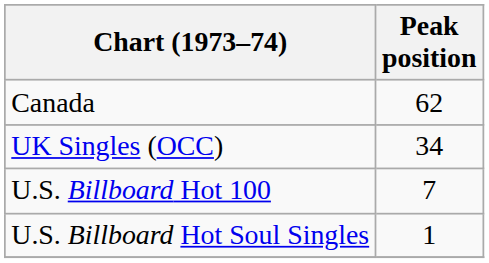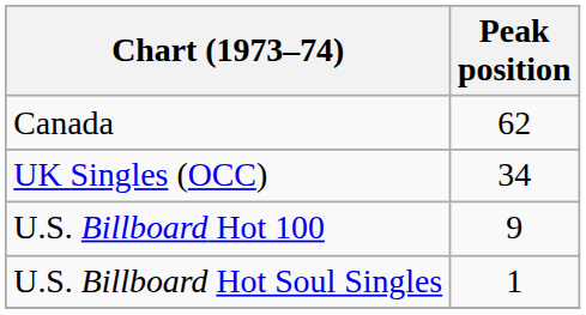 <table class="wikitable sortable">
 <tr>
 <th>Chart (1973–74)</th>
 <th>Peak<br>position</th>
 </tr>
 <tr>
 <td>Canada</td>
 <td align="center">62</td>
 </tr>
 <tr>
 <td><a href='#'>UK Singles</a> (<a href='#'>OCC</a>)</td>
 <td style="text-align:center;">34</td>
 </tr>
 <tr>
 <td>U.S. <a href='#'><em>Billboard</em> Hot 100</a></td>
-<td align="center">7</td>
+<td align="center">9</td>
 </tr>
 <tr>
 <td>U.S. <em>Billboard</em> <a href='#'>Hot Soul Singles</a></td>
 <td align="center">1</td>
 </tr>
 <tr>
 </tr>
 </table>
